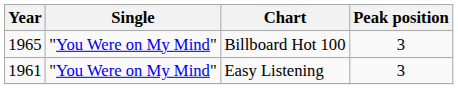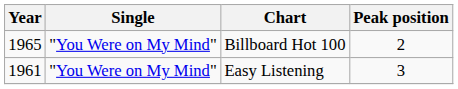 <table class="wikitable">
 <tr>
 <th>Year</th>
 <th>Single</th>
 <th>Chart</th>
 <th>Peak position</th>
 </tr>
 <tr>
 <td>1965</td>
 <td>"<a href='#'>You Were on My Mind</a>"</td>
 <td>Billboard Hot 100</td>
-<td align="center">3</td>
+<td align="center">2</td>
 </tr>
 <tr>
 <td>1961</td>
 <td>"<a href='#'>You Were on My Mind</a>"</td>
 <td>Easy Listening</td>
 <td align="center">3</td>
 </tr>
 <tr>
 </tr>
 </table>
